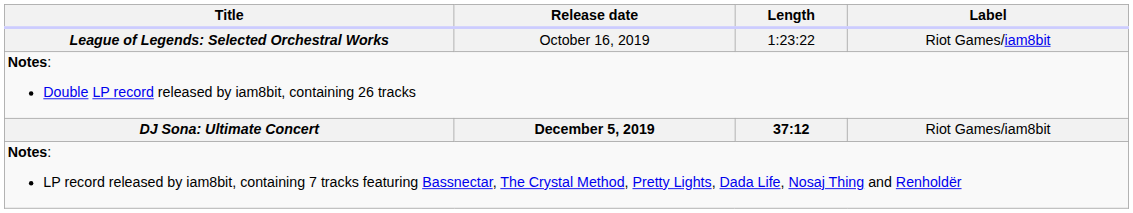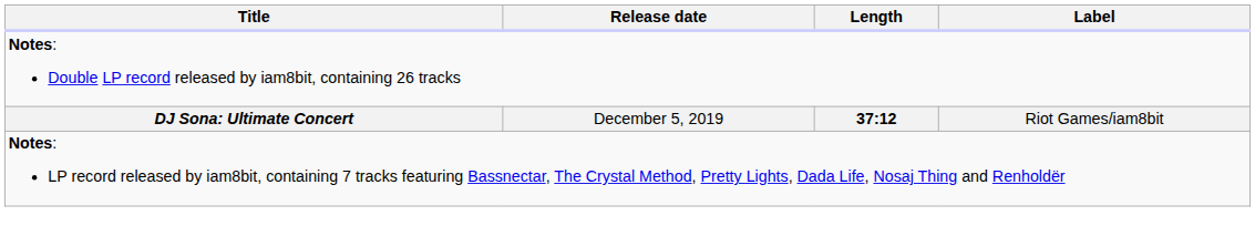 <table class="wikitable plainrowheaders" style="width:100%; text-align:center;">
 <tr style="border-bottom: solid #ccf 3px">
 <th scope="col" style="width:40%">Title</th>
 <th scope="col" style="width:25%">Release date</th>
 <th scope="col" style="width:10%">Length</th>
 <th scope="col" style="width:25%">Label</th>
 </tr>
-<tr style="background-color:#f2f2f2">
-<th scope="row" style="text-align:center"><em>League of Legends: Selected Orchestral Works</em></th>
-<td>October 16, 2019</td>
-<td>1:23:22</td>
-<td>Riot Games/<a href='#'>iam8bit</a></td>
-</tr>
 <tr>
 <td colspan="4" style="text-align:left"><strong>Notes</strong>:<br><ul><li><a href='#'>Double</a> <a href='#'>LP record</a> released by iam8bit, containing 26 tracks</li></ul></td>
 </tr>
 <tr style="background-color:#f2f2f2">
 <th scope="row" style="text-align:center"><em>DJ Sona: Ultimate Concert</em></th>
-<td><strong>December 5, 2019</strong></td>
+<td>December 5, 2019</td>
 <td><strong>37:12</strong></td>
 <td>Riot Games/iam8bit</td>
 </tr>
 <tr>
 <td colspan="4" style="text-align:left"><strong>Notes</strong>:<br><ul><li>LP record released by iam8bit, containing 7 tracks featuring <a href='#'>Bassnectar</a>, <a href='#'>The Crystal Method</a>, <a href='#'>Pretty Lights</a>, <a href='#'>Dada Life</a>, <a href='#'>Nosaj Thing</a> and <a href='#'>Renholdër</a></li></ul></td>
 </tr>
 </table>
